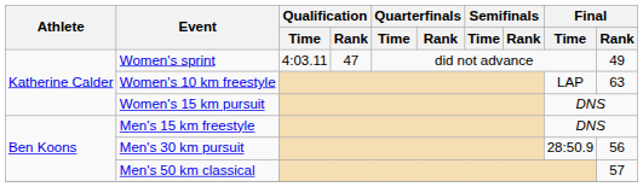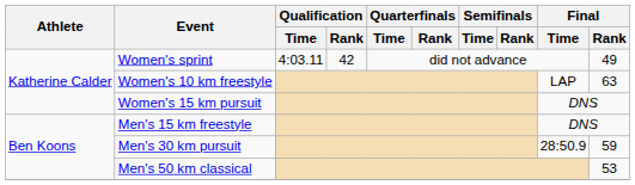 <table class="wikitable">
 <tr>
 <th rowspan="2">Athlete</th>
 <th rowspan="2">Event</th>
 <th colspan=2>Qualification</th>
 <th colspan=2>Quarterfinals</th>
 <th colspan=2>Semifinals</th>
 <th colspan="2">Final</th>
 </tr>
 <tr>
 <th>Time</th>
 <th>Rank</th>
 <th>Time</th>
 <th>Rank</th>
 <th>Time</th>
 <th>Rank</th>
 <th>Time</th>
 <th>Rank</th>
 </tr>
 <tr>
 <td rowspan="3"><a href='#'>Katherine Calder</a></td>
 <td><a href='#'>Women's sprint</a></td>
 <td align="center">4:03.11</td>
-<td align="center">47</td>
+<td align="center">42</td>
 <td align="center" colspan=5>did not advance</td>
 <td align="center">49</td>
 </tr>
 <tr>
 <td><a href='#'>Women's 10 km freestyle</a></td>
 <td colspan="6" bgcolor="wheat"></td>
 <td align="center">LAP</td>
 <td align="center">63</td>
 </tr>
 <tr>
 <td><a href='#'>Women's 15 km pursuit</a></td>
 <td colspan="6" bgcolor="wheat"></td>
 <td align="center" colspan="2"><em>DNS </em></td>
 </tr>
 <tr>
 <td rowspan=3><a href='#'>Ben Koons</a></td>
 <td><a href='#'>Men's 15 km freestyle</a></td>
 <td colspan=6 bgcolor=wheat></td>
 <td align="center" colspan="2"><em>DNS</em></td>
 </tr>
 <tr>
 <td><a href='#'>Men's 30 km pursuit</a></td>
 <td colspan=6 bgcolor=wheat></td>
 <td align="center">28:50.9</td>
-<td align="center">56</td>
+<td align="center">59</td>
 </tr>
 <tr>
 <td><a href='#'>Men's 50 km classical</a></td>
 <td colspan=7 bgcolor=wheat></td>
-<td align="center">57</td>
+<td align="center">53</td>
 </tr>
 <tr>
 </tr>
 </table>
